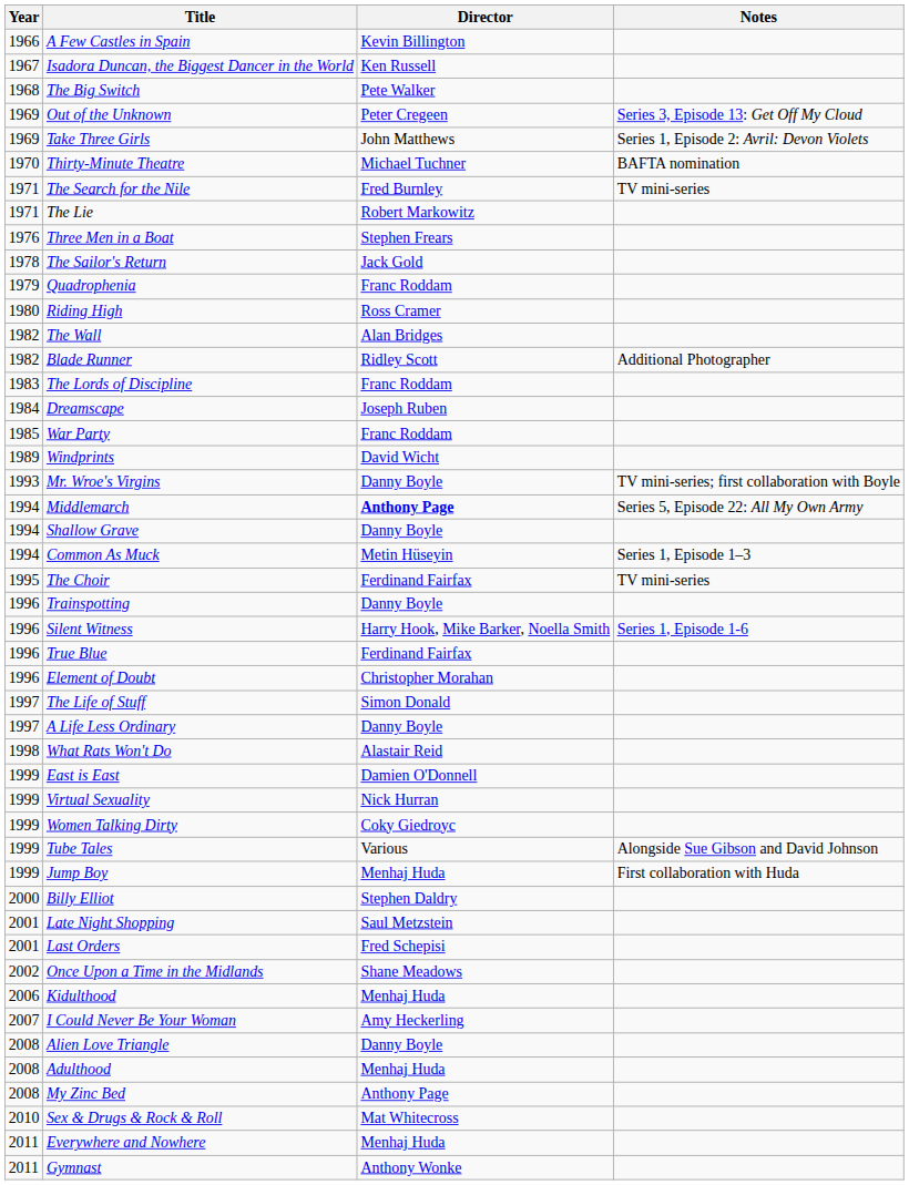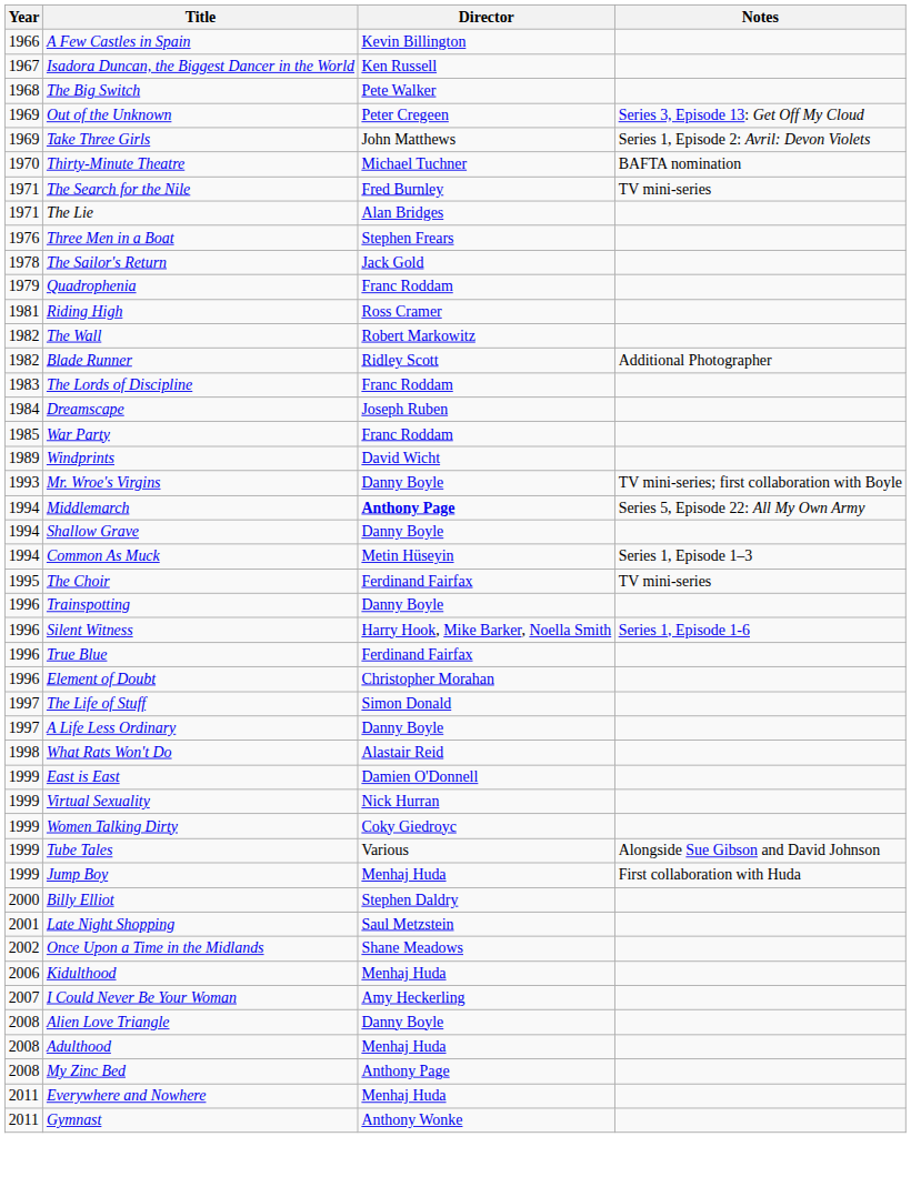 <table class="wikitable sortable">
 <tr>
 <th>Year</th>
 <th>Title</th>
 <th>Director</th>
 <th class="unsortable">Notes</th>
 </tr>
 <tr>
 <td>1966</td>
 <td><em><a href='#'>A Few Castles in Spain</a></em></td>
 <td><a href='#'>Kevin Billington</a></td>
 <td></td>
 </tr>
 <tr>
 <td>1967</td>
 <td><em><a href='#'>Isadora Duncan, the Biggest Dancer in the World</a></em></td>
 <td><a href='#'>Ken Russell</a></td>
 <td></td>
 </tr>
 <tr>
 <td>1968</td>
 <td><em><a href='#'>The Big Switch</a></em></td>
 <td><a href='#'>Pete Walker</a></td>
 <td></td>
 </tr>
 <tr>
 <td>1969</td>
 <td><em><a href='#'>Out of the Unknown</a></em></td>
 <td><a href='#'>Peter Cregeen</a></td>
 <td><a href='#'>Series 3, Episode 13</a>: <em>Get Off My Cloud</em></td>
 </tr>
 <tr>
 <td>1969</td>
 <td><em><a href='#'>Take Three Girls</a></em></td>
 <td>John Matthews</td>
 <td>Series 1, Episode 2: <em>Avril: Devon Violets</em></td>
 </tr>
 <tr>
 <td>1970</td>
 <td><em><a href='#'>Thirty-Minute Theatre</a></em></td>
 <td><a href='#'>Michael Tuchner</a></td>
 <td>BAFTA nomination</td>
 </tr>
 <tr>
 <td>1971</td>
 <td><em><a href='#'>The Search for the Nile</a></em></td>
 <td><a href='#'>Fred Burnley</a></td>
 <td>TV mini-series</td>
 </tr>
 <tr>
 <td>1971</td>
 <td><em>The Lie</em></td>
-<td><a href='#'>Robert Markowitz</a></td>
+<td><a href='#'>Alan Bridges</a></td>
 <td></td>
 </tr>
 <tr>
 <td>1976</td>
 <td><em><a href='#'>Three Men in a Boat</a></em></td>
 <td><a href='#'>Stephen Frears</a></td>
 <td></td>
 </tr>
 <tr>
 <td>1978</td>
 <td><em><a href='#'>The Sailor's Return</a></em></td>
 <td><a href='#'>Jack Gold</a></td>
 <td></td>
 </tr>
 <tr>
 <td>1979</td>
 <td><em><a href='#'>Quadrophenia</a></em></td>
 <td><a href='#'>Franc Roddam</a></td>
 <td></td>
 </tr>
 <tr>
-<td>1980</td>
+<td>1981</td>
 <td><em><a href='#'>Riding High</a></em></td>
 <td><a href='#'>Ross Cramer</a></td>
 <td></td>
 </tr>
 <tr>
 <td>1982</td>
 <td><em><a href='#'>The Wall</a></em></td>
-<td><a href='#'>Alan Bridges</a></td>
+<td><a href='#'>Robert Markowitz</a></td>
 <td></td>
 </tr>
 <tr>
 <td>1982</td>
 <td><em><a href='#'>Blade Runner</a></em></td>
 <td><a href='#'>Ridley Scott</a></td>
 <td>Additional Photographer</td>
 </tr>
 <tr>
 <td>1983</td>
 <td><em><a href='#'>The Lords of Discipline</a></em></td>
 <td><a href='#'>Franc Roddam</a></td>
 <td></td>
 </tr>
 <tr>
 <td>1984</td>
 <td><em><a href='#'>Dreamscape</a></em></td>
 <td><a href='#'>Joseph Ruben</a></td>
 <td></td>
 </tr>
 <tr>
 <td>1985</td>
 <td><em><a href='#'>War Party</a></em></td>
 <td><a href='#'>Franc Roddam</a></td>
 <td></td>
 </tr>
 <tr>
 <td>1989</td>
 <td><em><a href='#'>Windprints</a></em></td>
 <td><a href='#'>David Wicht</a></td>
 <td></td>
 </tr>
 <tr>
 <td>1993</td>
 <td><em><a href='#'>Mr. Wroe's Virgins</a></em></td>
 <td><a href='#'>Danny Boyle</a></td>
 <td>TV mini-series; first collaboration with Boyle</td>
 </tr>
 <tr>
 <td>1994</td>
 <td><em><a href='#'>Middlemarch</a></em></td>
 <td><strong><a href='#'>Anthony Page</a></strong></td>
 <td>Series 5, Episode 22: <em>All My Own Army</em></td>
 </tr>
 <tr>
 <td>1994</td>
 <td><em><a href='#'>Shallow Grave</a></em></td>
 <td><a href='#'>Danny Boyle</a></td>
 <td></td>
 </tr>
 <tr>
 <td>1994</td>
 <td><em><a href='#'>Common As Muck</a></em></td>
 <td><a href='#'>Metin Hüseyin</a></td>
 <td>Series 1, Episode 1–3</td>
 </tr>
 <tr>
 <td>1995</td>
 <td><em><a href='#'>The Choir</a></em></td>
 <td><a href='#'>Ferdinand Fairfax</a></td>
 <td>TV mini-series</td>
 </tr>
 <tr>
 <td>1996</td>
 <td><em><a href='#'>Trainspotting</a></em></td>
 <td><a href='#'>Danny Boyle</a></td>
 <td></td>
 </tr>
 <tr>
 <td>1996</td>
 <td><em><a href='#'>Silent Witness</a></em></td>
 <td><a href='#'>Harry Hook</a>, <a href='#'>Mike Barker</a>, <a href='#'>Noella Smith</a></td>
 <td><a href='#'>Series 1, Episode 1-6</a></td>
 </tr>
 <tr>
 <td>1996</td>
 <td><em><a href='#'>True Blue</a></em></td>
 <td><a href='#'>Ferdinand Fairfax</a></td>
 <td></td>
 </tr>
 <tr>
 <td>1996</td>
 <td><em><a href='#'>Element of Doubt</a></em></td>
 <td><a href='#'>Christopher Morahan</a></td>
 <td></td>
 </tr>
 <tr>
 <td>1997</td>
 <td><em><a href='#'>The Life of Stuff</a></em></td>
 <td><a href='#'>Simon Donald</a></td>
 <td></td>
 </tr>
 <tr>
 <td>1997</td>
 <td><em><a href='#'>A Life Less Ordinary</a></em></td>
 <td><a href='#'>Danny Boyle</a></td>
 <td></td>
 </tr>
 <tr>
 <td>1998</td>
 <td><em><a href='#'>What Rats Won't Do</a></em></td>
 <td><a href='#'>Alastair Reid</a></td>
 <td></td>
 </tr>
 <tr>
 <td>1999</td>
 <td><em><a href='#'>East is East</a></em></td>
 <td><a href='#'>Damien O'Donnell</a></td>
 <td></td>
 </tr>
 <tr>
 <td>1999</td>
 <td><em><a href='#'>Virtual Sexuality</a></em></td>
 <td><a href='#'>Nick Hurran</a></td>
 <td></td>
 </tr>
 <tr>
 <td>1999</td>
 <td><em><a href='#'>Women Talking Dirty</a></em></td>
 <td><a href='#'>Coky Giedroyc</a></td>
 <td></td>
 </tr>
 <tr>
 <td>1999</td>
 <td><em><a href='#'>Tube Tales</a></em></td>
 <td>Various</td>
 <td>Alongside <a href='#'>Sue Gibson</a> and David Johnson</td>
 </tr>
 <tr>
 <td>1999</td>
 <td><em><a href='#'>Jump Boy</a></em></td>
 <td><a href='#'>Menhaj Huda</a></td>
 <td>First collaboration with Huda</td>
 </tr>
 <tr>
 <td>2000</td>
 <td><em><a href='#'>Billy Elliot</a></em></td>
 <td><a href='#'>Stephen Daldry</a></td>
 <td></td>
 </tr>
 <tr>
 <td>2001</td>
 <td><em><a href='#'>Late Night Shopping</a></em></td>
 <td><a href='#'>Saul Metzstein</a></td>
 <td></td>
 </tr>
 <tr>
-<td>2001</td>
-<td><em><a href='#'>Last Orders</a></em></td>
-<td><a href='#'>Fred Schepisi</a></td>
-<td></td>
-</tr>
-<tr>
 <td>2002</td>
 <td><em><a href='#'>Once Upon a Time in the Midlands</a></em></td>
 <td><a href='#'>Shane Meadows</a></td>
 <td></td>
 </tr>
 <tr>
 <td>2006</td>
 <td><em><a href='#'>Kidulthood</a></em></td>
 <td><a href='#'>Menhaj Huda</a></td>
 <td></td>
 </tr>
 <tr>
 <td>2007</td>
 <td><em><a href='#'>I Could Never Be Your Woman</a></em></td>
 <td><a href='#'>Amy Heckerling</a></td>
 <td></td>
 </tr>
 <tr>
 <td>2008</td>
 <td><em><a href='#'>Alien Love Triangle</a></em></td>
 <td><a href='#'>Danny Boyle</a></td>
 <td></td>
 </tr>
 <tr>
 <td>2008</td>
 <td><em><a href='#'>Adulthood</a></em></td>
 <td><a href='#'>Menhaj Huda</a></td>
 <td></td>
 </tr>
 <tr>
 <td>2008</td>
 <td><em><a href='#'>My Zinc Bed</a></em></td>
 <td><a href='#'>Anthony Page</a></td>
 <td></td>
 </tr>
 <tr>
-<td>2010</td>
-<td><em><a href='#'>Sex & Drugs & Rock & Roll</a></em></td>
-<td><a href='#'>Mat Whitecross</a></td>
-<td></td>
-</tr>
-<tr>
 <td>2011</td>
 <td><em><a href='#'>Everywhere and Nowhere</a></em></td>
 <td><a href='#'>Menhaj Huda</a></td>
 <td></td>
 </tr>
 <tr>
 <td>2011</td>
 <td><em><a href='#'>Gymnast</a></em></td>
 <td><a href='#'>Anthony Wonke</a></td>
 <td></td>
 </tr>
 </table>
